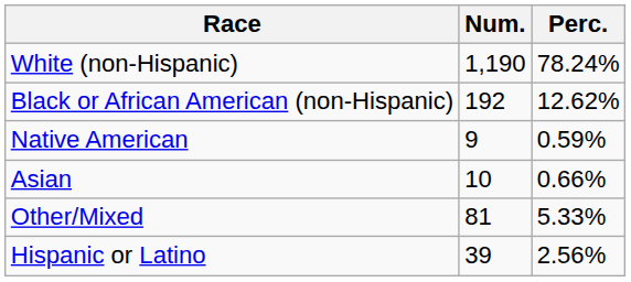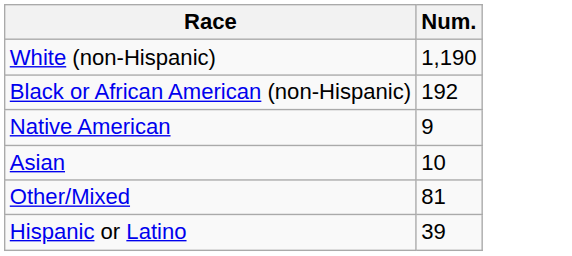 <table class="wikitable">
 <tr>
 <th>Race</th>
 <th>Num.</th>
-<th>Perc.</th>
 </tr>
 <tr>
 <td><a href='#'>White</a> (non-Hispanic)</td>
 <td>1,190</td>
-<td>78.24%</td>
 </tr>
 <tr>
 <td><a href='#'>Black or African American</a> (non-Hispanic)</td>
 <td>192</td>
-<td>12.62%</td>
 </tr>
 <tr>
 <td><a href='#'>Native American</a></td>
 <td>9</td>
-<td>0.59%</td>
 </tr>
 <tr>
 <td><a href='#'>Asian</a></td>
 <td>10</td>
-<td>0.66%</td>
 </tr>
 <tr>
 <td><a href='#'>Other/Mixed</a></td>
 <td>81</td>
-<td>5.33%</td>
 </tr>
 <tr>
 <td><a href='#'>Hispanic</a> or <a href='#'>Latino</a></td>
 <td>39</td>
-<td>2.56%</td>
 </tr>
 </table>
